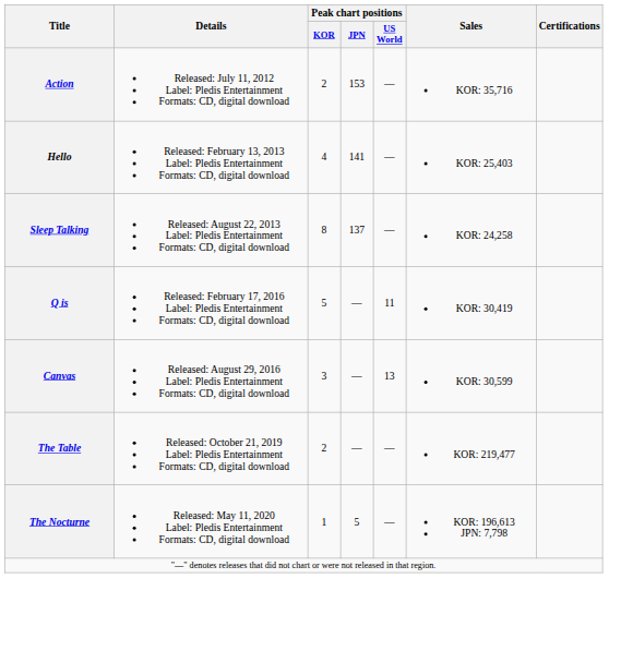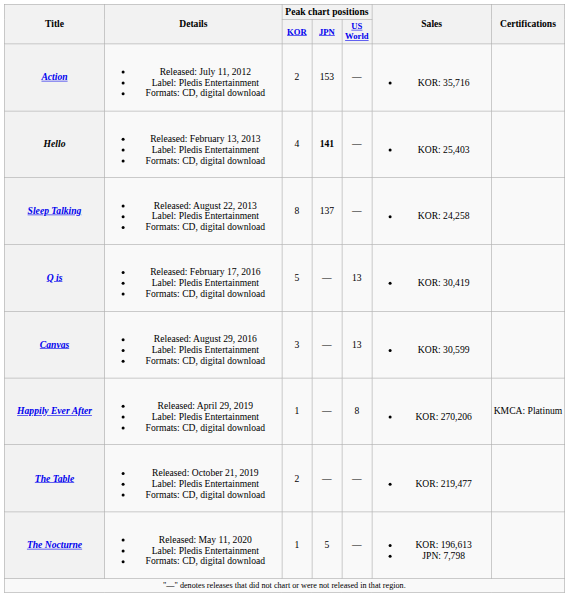 <table class="wikitable plainrowheaders" style="text-align:center;">
 <tr>
 <th scope="col" rowspan="2" style="width:10em;">Title</th>
 <th scope="col" rowspan="2" style="width:18em;">Details</th>
 <th scope="col" colspan="3">Peak chart positions</th>
 <th scope="col" rowspan="2" style="width:12em;">Sales</th>
 <th rowspan="2">Certifications</th>
 </tr>
 <tr>
 <th scope="col" style="width:3em;font-size:90%;"><a href='#'>KOR</a><br></th>
 <th scope="col" style="width:3em;font-size:90%;"><a href='#'>JPN</a><br></th>
 <th scope="col" style="width:3em;font-size:90%;"><a href='#'>US<br>World</a><br></th>
 </tr>
 <tr>
 <th scope="row"><em><a href='#'>Action</a></em></th>
 <td><br><ul><li>Released: July 11, 2012</li><li>Label: Pledis Entertainment</li><li>Formats: CD, digital download</li></ul></td>
 <td>2</td>
 <td>153</td>
 <td>—</td>
 <td><br><ul><li>KOR: 35,716</li></ul></td>
 <td></td>
 </tr>
 <tr>
 <th scope="row"><em>Hello</em></th>
 <td><br><ul><li>Released: February 13, 2013</li><li>Label: Pledis Entertainment</li><li>Formats: CD, digital download</li></ul></td>
 <td>4</td>
-<td>141</td>
+<td><strong>141</strong></td>
 <td>—</td>
 <td><br><ul><li>KOR: 25,403</li></ul></td>
 <td></td>
 </tr>
 <tr>
 <th scope="row"><em><a href='#'>Sleep Talking</a></em></th>
 <td><br><ul><li>Released: August 22, 2013</li><li>Label: Pledis Entertainment</li><li>Formats: CD, digital download</li></ul></td>
 <td>8</td>
 <td>137</td>
 <td>—</td>
 <td><br><ul><li>KOR: 24,258</li></ul></td>
 <td></td>
 </tr>
 <tr>
 <th scope="row"><em><a href='#'>Q is</a></em></th>
 <td><br><ul><li>Released: February 17, 2016</li><li>Label: Pledis Entertainment</li><li>Formats: CD, digital download</li></ul></td>
 <td>5</td>
 <td>—</td>
-<td>11</td>
+<td>13</td>
 <td><br><ul><li>KOR: 30,419</li></ul></td>
 <td></td>
 </tr>
 <tr>
 <th scope="row"><em><a href='#'>Canvas</a></em></th>
 <td><br><ul><li>Released: August 29, 2016</li><li>Label: Pledis Entertainment</li><li>Formats: CD, digital download</li></ul></td>
 <td>3</td>
 <td>—</td>
 <td>13</td>
 <td><br><ul><li>KOR: 30,599</li></ul></td>
 <td></td>
+</tr>
+<tr>
+<th scope="row"><em><a href='#'>Happily Ever After</a></em></th>
+<td><br><ul><li>Released: April 29, 2019</li><li>Label: Pledis Entertainment</li><li>Formats: CD, digital download</li></ul></td>
+<td>1</td>
+<td>—</td>
+<td>8</td>
+<td><br><ul><li>KOR: 270,206</li></ul></td>
+<td>KMCA: Platinum</td>
 </tr>
 <tr>
 <th scope="row"><em><a href='#'>The Table</a></em></th>
 <td><br><ul><li>Released: October 21, 2019</li><li>Label: Pledis Entertainment</li><li>Formats: CD, digital download</li></ul></td>
 <td>2</td>
 <td>—</td>
 <td>—</td>
 <td><br><ul><li>KOR: 219,477</li></ul></td>
 <td></td>
 </tr>
 <tr>
 <th scope="row"><em><a href='#'>The Nocturne</a></em></th>
 <td><br><ul><li>Released: May 11, 2020</li><li>Label: Pledis Entertainment</li><li>Formats: CD, digital download</li></ul></td>
 <td>1</td>
 <td>5</td>
 <td>—</td>
 <td><br><ul><li>KOR: 196,613</li><li>JPN: 7,798 </li></ul></td>
 <td></td>
 </tr>
 <tr>
 <td colspan="7" style="font-size:85%">"—" denotes releases that did not chart or were not released in that region.</td>
 </tr>
 </table>
